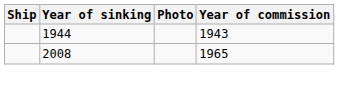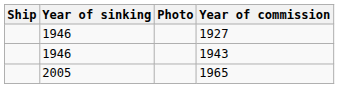 <table class="wikitable sortable">
 <tr>
 <th>Ship</th>
 <th>Year of sinking</th>
 <th>Photo</th>
 <th>Year of commission</th>
 </tr>
 <tr>
 <td></td>
-<td>1944</td>
+<td>1946</td>
+<td></td>
+<td>1927</td>
+</tr>
+<tr>
+<td></td>
+<td>1946</td>
 <td></td>
 <td>1943</td>
 </tr>
 <tr>
 <td></td>
-<td>2008</td>
+<td>2005</td>
 <td></td>
 <td>1965</td>
 </tr>
 </table>
